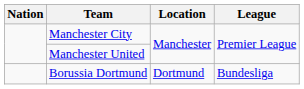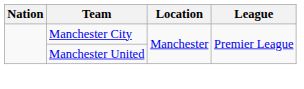 <table class="wikitable sortable">
 <tr>
 <th>Nation</th>
 <th>Team</th>
 <th>Location</th>
 <th>League</th>
 </tr>
 <tr>
 <td rowspan="2"></td>
 <td><a href='#'>Manchester City</a></td>
 <td rowspan="2"><a href='#'>Manchester</a></td>
 <td rowspan="2"><a href='#'>Premier League</a></td>
 </tr>
 <tr>
 <td><a href='#'>Manchester United</a></td>
 </tr>
-<tr>
-<td></td>
-<td><a href='#'>Borussia Dortmund</a></td>
-<td><a href='#'>Dortmund</a></td>
-<td><a href='#'>Bundesliga</a></td>
-</tr>
 </table>
